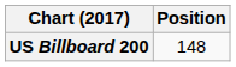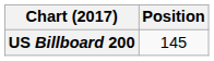 <table class="wikitable plainrowheaders" style="text-align:center">
 <tr>
 <th scope="col">Chart (2017)</th>
 <th scope="col">Position</th>
 </tr>
 <tr>
 <th scope="row">US <em>Billboard</em> 200</th>
-<td>148</td>
+<td>145</td>
 </tr>
 </table>
